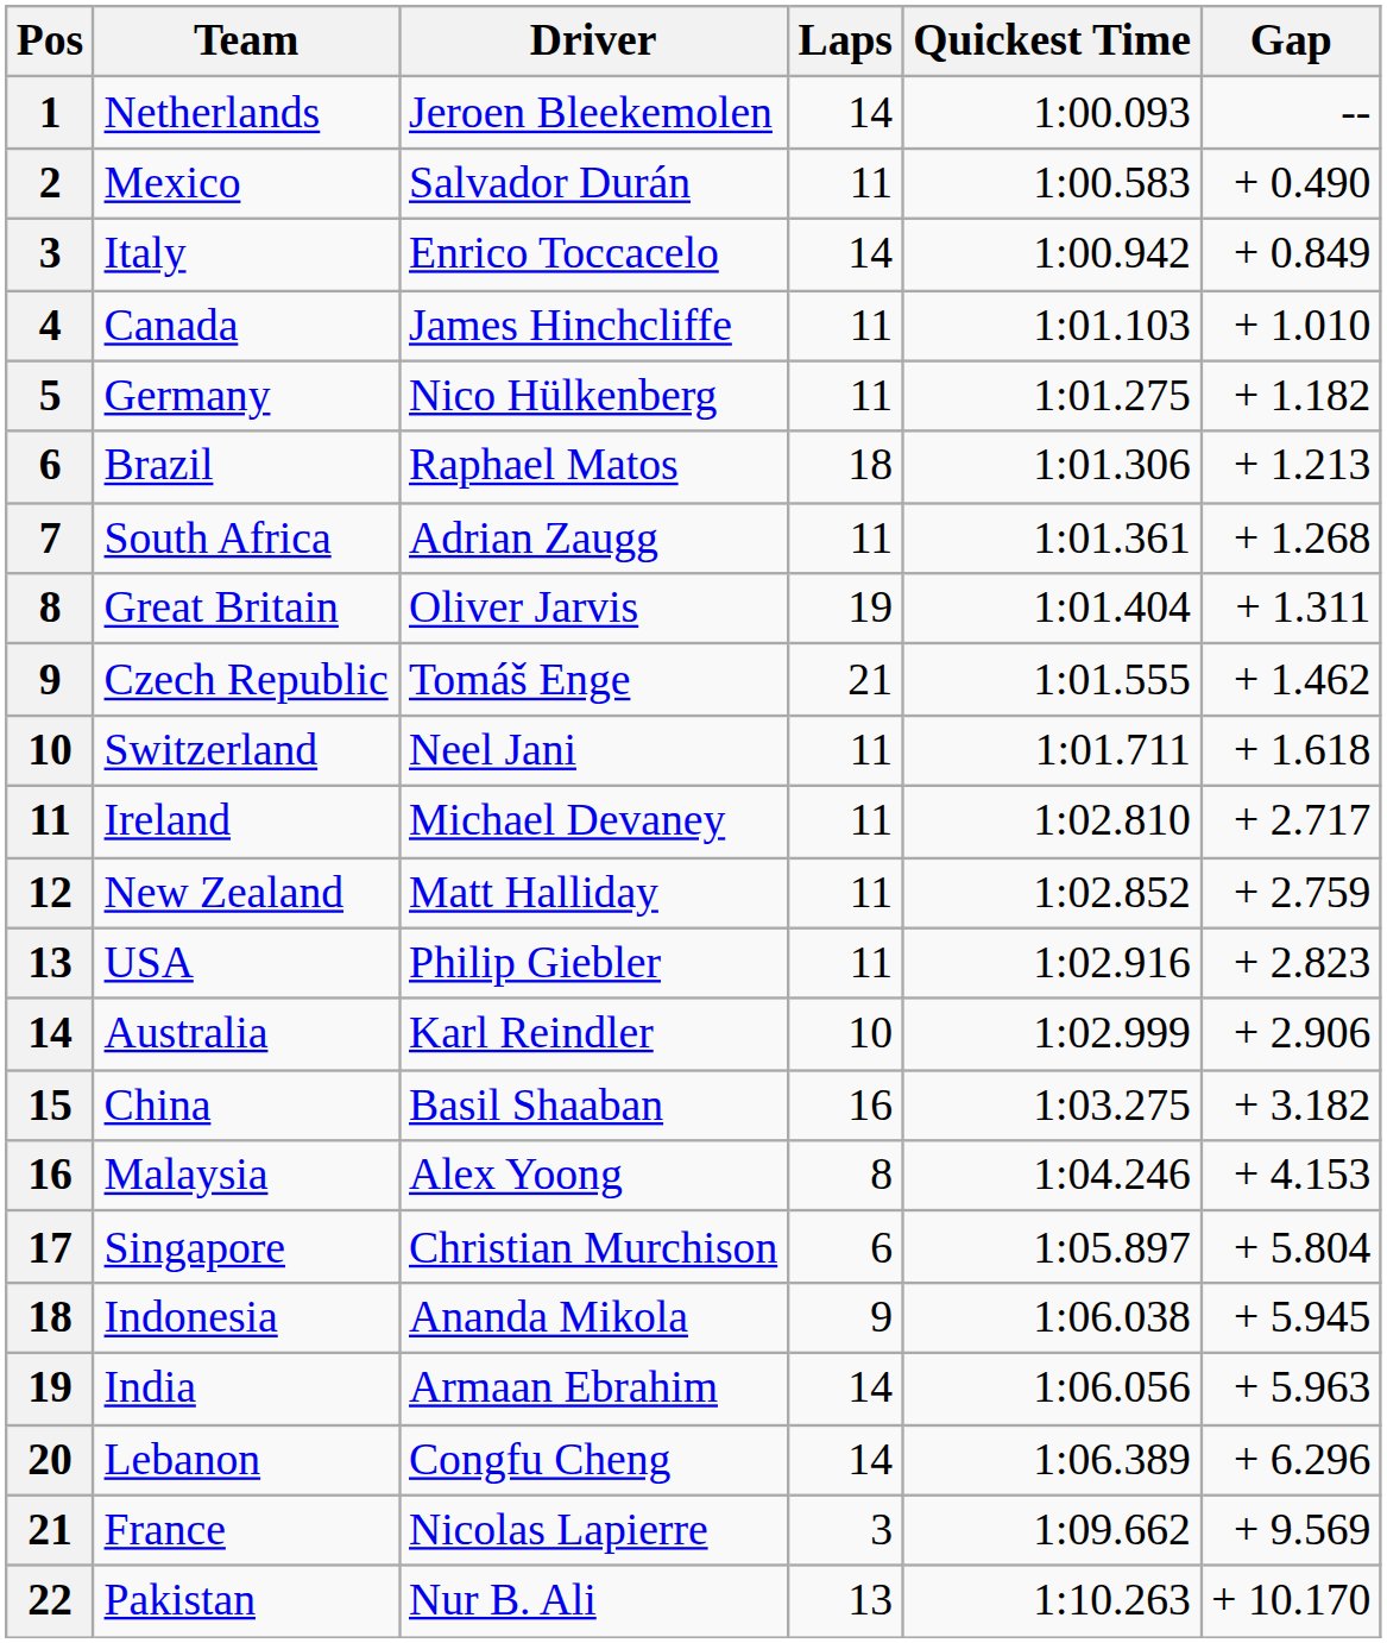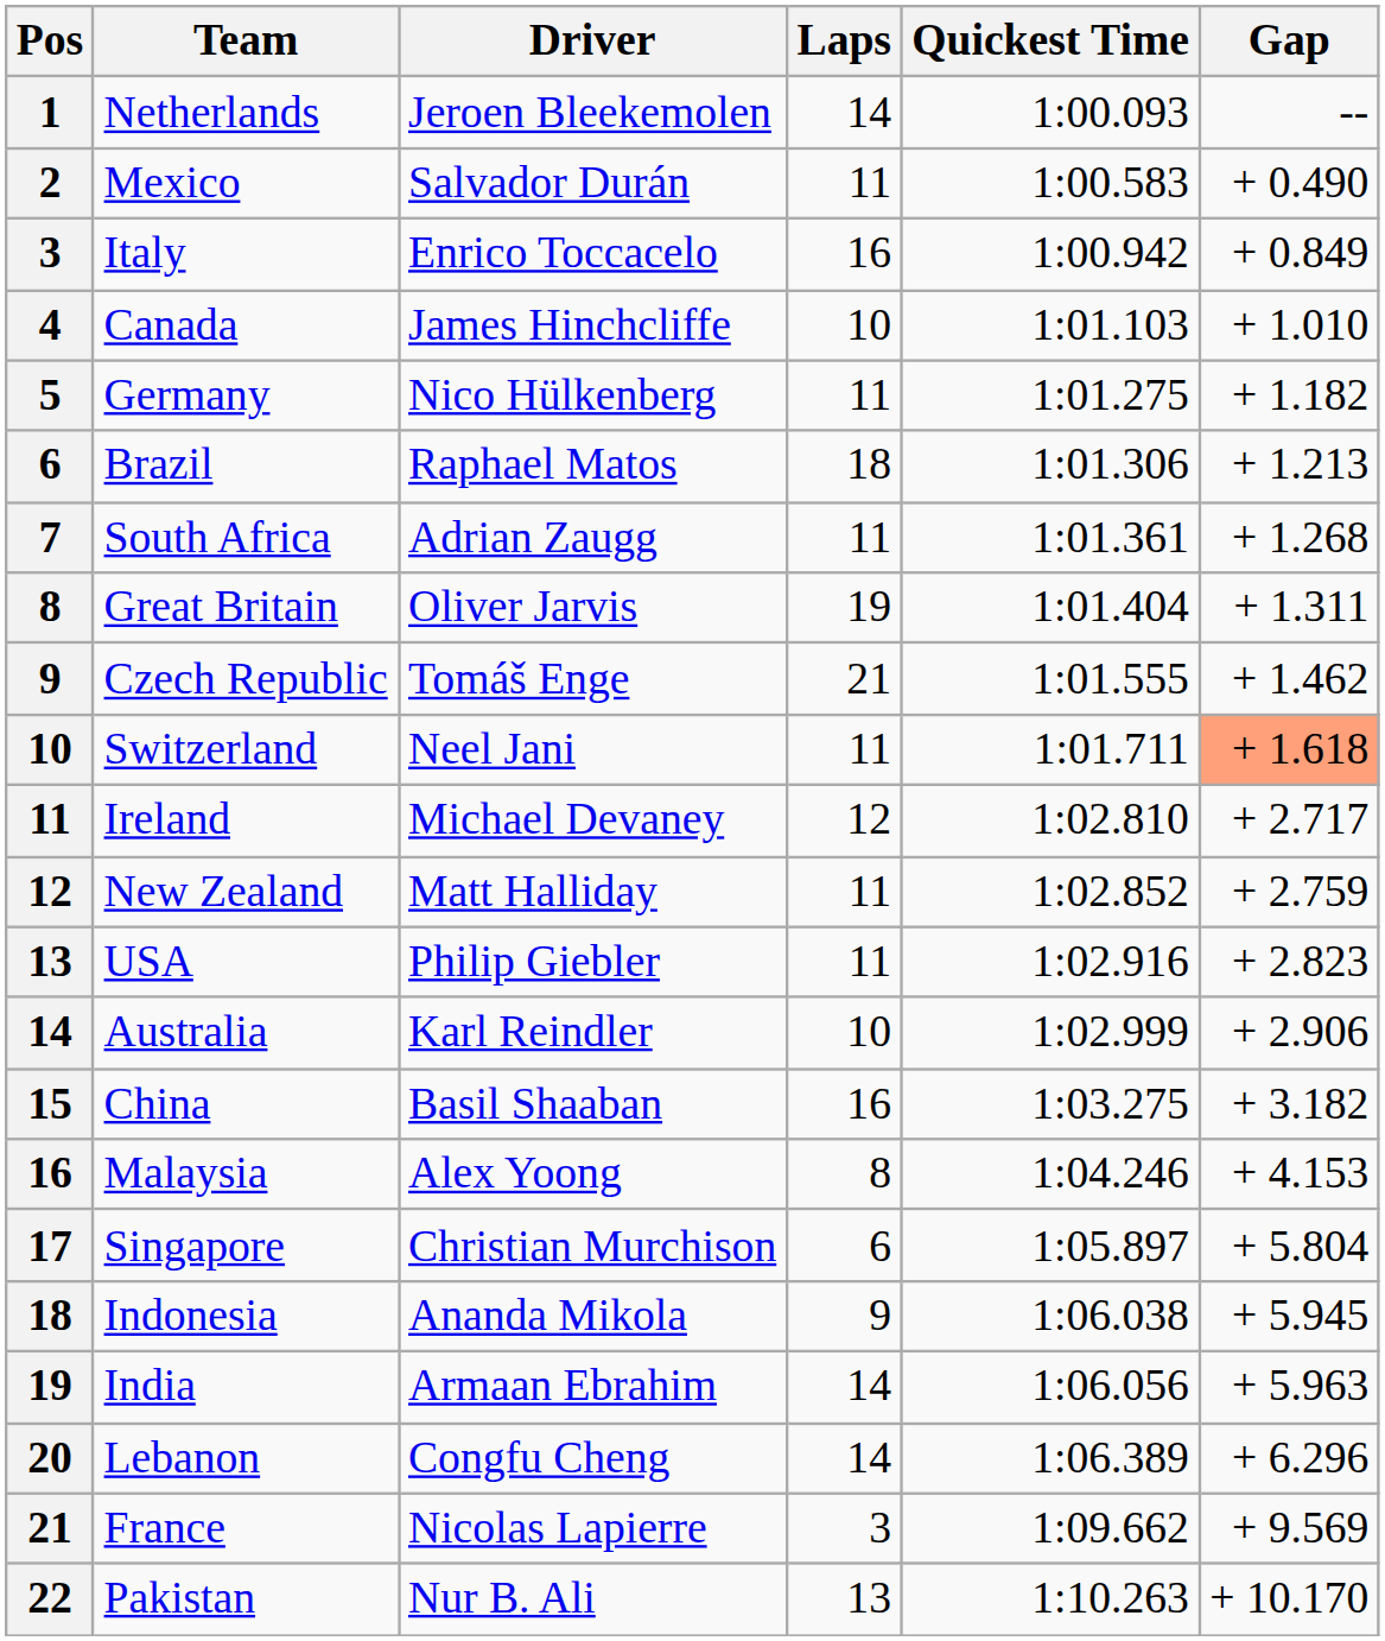 <table class="wikitable">
 <tr>
 <th>Pos</th>
 <th>Team</th>
 <th>Driver</th>
 <th>Laps</th>
 <th>Quickest Time</th>
 <th>Gap</th>
 </tr>
 <tr>
 <th>1</th>
 <td> <a href='#'>Netherlands</a></td>
 <td><a href='#'>Jeroen Bleekemolen</a></td>
 <td align="right">14</td>
 <td align="right">1:00.093</td>
 <td align="right">--</td>
 </tr>
 <tr>
 <th>2</th>
 <td> <a href='#'>Mexico</a></td>
 <td><a href='#'>Salvador Durán</a></td>
 <td align="right">11</td>
 <td align="right">1:00.583</td>
 <td align="right">+ 0.490</td>
 </tr>
 <tr>
 <th>3</th>
 <td> <a href='#'>Italy</a></td>
 <td><a href='#'>Enrico Toccacelo</a></td>
-<td align="right">14</td>
+<td align="right">16</td>
 <td align="right">1:00.942</td>
 <td align="right">+ 0.849</td>
 </tr>
 <tr>
 <th>4</th>
 <td> <a href='#'>Canada</a></td>
 <td><a href='#'>James Hinchcliffe</a></td>
-<td align="right">11</td>
+<td align="right">10</td>
 <td align="right">1:01.103</td>
 <td align="right">+ 1.010</td>
 </tr>
 <tr>
 <th>5</th>
 <td> <a href='#'>Germany</a></td>
 <td><a href='#'>Nico Hülkenberg</a></td>
 <td align="right">11</td>
 <td align="right">1:01.275</td>
 <td align="right">+ 1.182</td>
 </tr>
 <tr>
 <th>6</th>
 <td> <a href='#'>Brazil</a></td>
 <td><a href='#'>Raphael Matos</a></td>
 <td align="right">18</td>
 <td align="right">1:01.306</td>
 <td align="right">+ 1.213</td>
 </tr>
 <tr>
 <th>7</th>
 <td> <a href='#'>South Africa</a></td>
 <td><a href='#'>Adrian Zaugg</a></td>
 <td align="right">11</td>
 <td align="right">1:01.361</td>
 <td align="right">+ 1.268</td>
 </tr>
 <tr>
 <th>8</th>
 <td> <a href='#'>Great Britain</a></td>
 <td><a href='#'>Oliver Jarvis</a></td>
 <td align="right">19</td>
 <td align="right">1:01.404</td>
 <td align="right">+ 1.311</td>
 </tr>
 <tr>
 <th>9</th>
 <td> <a href='#'>Czech Republic</a></td>
 <td><a href='#'>Tomáš Enge</a></td>
 <td align="right">21</td>
 <td align="right">1:01.555</td>
 <td align="right">+ 1.462</td>
 </tr>
 <tr>
 <th>10</th>
 <td> <a href='#'>Switzerland</a></td>
 <td><a href='#'>Neel Jani</a></td>
 <td align="right">11</td>
 <td align="right">1:01.711</td>
-<td align="right">+ 1.618</td>
+<td align="right" style="background: lightsalmon;">+ 1.618</td>
 </tr>
 <tr>
 <th>11</th>
 <td> <a href='#'>Ireland</a></td>
 <td><a href='#'>Michael Devaney</a></td>
-<td align="right">11</td>
+<td align="right">12</td>
 <td align="right">1:02.810</td>
 <td align="right">+ 2.717</td>
 </tr>
 <tr>
 <th>12</th>
 <td> <a href='#'>New Zealand</a></td>
 <td><a href='#'>Matt Halliday</a></td>
 <td align="right">11</td>
 <td align="right">1:02.852</td>
 <td align="right">+ 2.759</td>
 </tr>
 <tr>
 <th>13</th>
 <td> <a href='#'>USA</a></td>
 <td><a href='#'>Philip Giebler</a></td>
 <td align="right">11</td>
 <td align="right">1:02.916</td>
 <td align="right">+ 2.823</td>
 </tr>
 <tr>
 <th>14</th>
 <td> <a href='#'>Australia</a></td>
 <td><a href='#'>Karl Reindler</a></td>
 <td align="right">10</td>
 <td align="right">1:02.999</td>
 <td align="right">+ 2.906</td>
 </tr>
 <tr>
 <th>15</th>
 <td> <a href='#'>China</a></td>
 <td><a href='#'>Basil Shaaban</a></td>
 <td align="right">16</td>
 <td align="right">1:03.275</td>
 <td align="right">+ 3.182</td>
 </tr>
 <tr>
 <th>16</th>
 <td> <a href='#'>Malaysia</a></td>
 <td><a href='#'>Alex Yoong</a></td>
 <td align="right">8</td>
 <td align="right">1:04.246</td>
 <td align="right">+ 4.153</td>
 </tr>
 <tr>
 <th>17</th>
 <td> <a href='#'>Singapore</a></td>
 <td><a href='#'>Christian Murchison</a></td>
 <td align="right">6</td>
 <td align="right">1:05.897</td>
 <td align="right">+ 5.804</td>
 </tr>
 <tr>
 <th>18</th>
 <td> <a href='#'>Indonesia</a></td>
 <td><a href='#'>Ananda Mikola</a></td>
 <td align="right">9</td>
 <td align="right">1:06.038</td>
 <td align="right">+ 5.945</td>
 </tr>
 <tr>
 <th>19</th>
 <td> <a href='#'>India</a></td>
 <td><a href='#'>Armaan Ebrahim</a></td>
 <td align="right">14</td>
 <td align="right">1:06.056</td>
 <td align="right">+ 5.963</td>
 </tr>
 <tr>
 <th>20</th>
 <td> <a href='#'>Lebanon</a></td>
 <td><a href='#'>Congfu Cheng</a></td>
 <td align="right">14</td>
 <td align="right">1:06.389</td>
 <td align="right">+ 6.296</td>
 </tr>
 <tr>
 <th>21</th>
 <td> <a href='#'>France</a></td>
 <td><a href='#'>Nicolas Lapierre</a></td>
 <td align="right">3</td>
 <td align="right">1:09.662</td>
 <td align="right">+ 9.569</td>
 </tr>
 <tr>
 <th>22</th>
 <td> <a href='#'>Pakistan</a></td>
 <td><a href='#'>Nur B. Ali</a></td>
 <td align="right">13</td>
 <td align="right">1:10.263</td>
 <td align="right">+ 10.170</td>
 </tr>
 </table>
